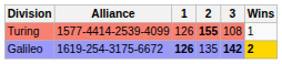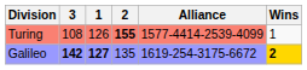 <table class="wikitable">
 <tr>
 <th>Division</th>
-<th>Alliance</th>
+<th>3</th>
 <th>1</th>
 <th>2</th>
-<th>3</th>
+<th>Alliance</th>
 <th>Wins</th>
 </tr>
 <tr>
 <td style="background:salmon">Turing</td>
-<td style="background:salmon">1577-4414-2539-4099</td>
+<td style="background:salmon">108</td>
 <td style="background:salmon">126</td>
 <td style="background:salmon"><strong>155</strong></td>
-<td style="background:salmon">108</td>
+<td style="background:salmon">1577-4414-2539-4099</td>
 <td>1</td>
 </tr>
 <tr>
 <td style="background:#9999ff">Galileo</td>
+<td style="background:#9999ff"><strong>142</strong></td>
+<td style="background:#9999ff"><strong>127</strong></td>
+<td style="background:#9999ff">135</td>
 <td style="background:#9999ff">1619-254-3175-6672</td>
-<td style="background:#9999ff"><strong>126</strong></td>
-<td style="background:#9999ff">135</td>
-<td style="background:#9999ff"><strong>142</strong></td>
 <td style="background: gold;"><strong>2</strong></td>
 </tr>
 </table>
